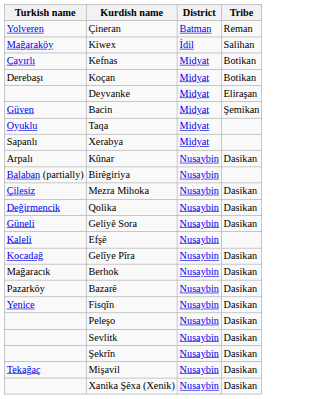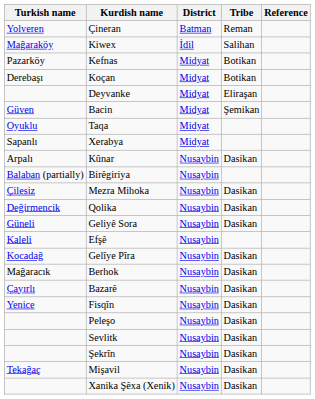 <table class="wikitable">
 <tr>
 <th>Turkish name</th>
 <th>Kurdish name</th>
 <th>District</th>
 <th>Tribe</th>
+<th>Reference</th>
 </tr>
 <tr>
 <td><a href='#'>Yolveren</a></td>
 <td>Çineran</td>
 <td><a href='#'>Batman</a></td>
 <td>Reman</td>
+<td></td>
 </tr>
 <tr>
 <td><a href='#'>Mağaraköy</a></td>
 <td>Kiwex</td>
 <td><a href='#'>İdil</a></td>
 <td>Salihan</td>
+<td></td>
 </tr>
 <tr>
-<td><a href='#'>Çayırlı</a></td>
+<td>Pazarköy</td>
 <td>Kefnas</td>
 <td><a href='#'>Midyat</a></td>
 <td>Botikan</td>
+<td></td>
 </tr>
 <tr>
 <td>Derebaşı</td>
 <td>Koçan</td>
 <td><a href='#'>Midyat</a></td>
 <td>Botikan</td>
+<td></td>
 </tr>
 <tr>
 <td></td>
 <td>Deyvanke</td>
 <td><a href='#'>Midyat</a></td>
 <td>Eliraşan</td>
+<td></td>
 </tr>
 <tr>
 <td><a href='#'>Güven</a></td>
 <td>Bacin</td>
 <td><a href='#'>Midyat</a></td>
 <td>Şemikan</td>
+<td></td>
 </tr>
 <tr>
 <td><a href='#'>Oyuklu</a></td>
 <td>Taqa</td>
 <td><a href='#'>Midyat</a></td>
+<td></td>
 <td></td>
 </tr>
 <tr>
 <td>Sapanlı</td>
 <td>Xerabya</td>
 <td><a href='#'>Midyat</a></td>
 <td></td>
+<td></td>
 </tr>
 <tr>
 <td>Arpalı</td>
 <td>Kûnar</td>
 <td><a href='#'>Nusaybin</a></td>
 <td>Dasikan</td>
+<td></td>
 </tr>
 <tr>
 <td><a href='#'>Balaban</a> (partially)</td>
 <td>Birêgiriya</td>
 <td><a href='#'>Nusaybin</a></td>
+<td></td>
 <td></td>
 </tr>
 <tr>
 <td><a href='#'>Çilesiz</a></td>
 <td>Mezra Mihoka</td>
 <td><a href='#'>Nusaybin</a></td>
 <td>Dasikan</td>
+<td></td>
 </tr>
 <tr>
 <td><a href='#'>Değirmencik</a></td>
 <td>Qolika</td>
 <td><a href='#'>Nusaybin</a></td>
 <td>Dasikan</td>
+<td></td>
 </tr>
 <tr>
 <td><a href='#'>Güneli</a></td>
 <td>Geliyê Sora</td>
 <td><a href='#'>Nusaybin</a></td>
 <td>Dasikan</td>
+<td></td>
 </tr>
 <tr>
 <td><a href='#'>Kaleli</a></td>
 <td>Efşê</td>
 <td><a href='#'>Nusaybin</a></td>
+<td></td>
 <td></td>
 </tr>
 <tr>
 <td><a href='#'>Kocadağ</a></td>
 <td>Gelîye Pîra</td>
 <td><a href='#'>Nusaybin</a></td>
 <td>Dasikan</td>
+<td></td>
 </tr>
 <tr>
 <td>Mağaracık</td>
 <td>Berhok</td>
 <td><a href='#'>Nusaybin</a></td>
 <td>Dasikan</td>
+<td></td>
 </tr>
 <tr>
-<td>Pazarköy</td>
+<td><a href='#'>Çayırlı</a></td>
 <td>Bazarê</td>
 <td><a href='#'>Nusaybin</a></td>
 <td>Dasikan</td>
+<td></td>
 </tr>
 <tr>
 <td><a href='#'>Yenice</a></td>
 <td>Fisqîn</td>
 <td><a href='#'>Nusaybin</a></td>
 <td>Dasikan</td>
+<td></td>
 </tr>
 <tr>
 <td></td>
 <td>Peleşo</td>
 <td><a href='#'>Nusaybin</a></td>
 <td>Dasikan</td>
+<td></td>
 </tr>
 <tr>
 <td></td>
 <td>Sevlitk</td>
 <td><a href='#'>Nusaybin</a></td>
 <td>Dasikan</td>
+<td></td>
 </tr>
 <tr>
 <td></td>
 <td>Şekrîn</td>
 <td><a href='#'>Nusaybin</a></td>
 <td>Dasikan</td>
+<td></td>
 </tr>
 <tr>
 <td><a href='#'>Tekağaç</a></td>
 <td>Mişavil</td>
 <td><a href='#'>Nusaybin</a></td>
 <td>Dasikan</td>
+<td></td>
 </tr>
 <tr>
 <td></td>
 <td>Xanika Şêxa (Xenik)</td>
 <td><a href='#'>Nusaybin</a></td>
 <td>Dasikan</td>
+<td></td>
 </tr>
 </table>
